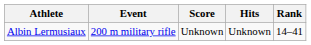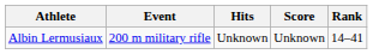 <table class="wikitable" style="font-size:90%">
 <tr>
 <th>Athlete</th>
 <th>Event</th>
+<th>Hits</th>
 <th>Score</th>
-<th>Hits</th>
 <th>Rank</th>
 </tr>
 <tr>
 <td><a href='#'>Albin Lermusiaux</a></td>
 <td><a href='#'>200 m military rifle</a></td>
 <td align="center">Unknown</td>
 <td align="center">Unknown</td>
 <td align="center">14–41</td>
 </tr>
 </table>
